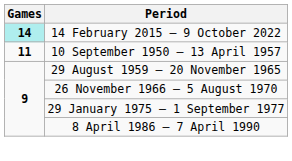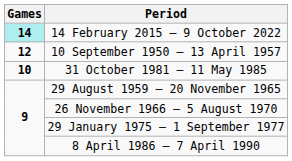 <table class="wikitable sortable" style="text-align:center;">
 <tr>
 <th>Games</th>
 <th>Period</th>
 </tr>
 <tr>
 <td style="background: paleturquoise;"><strong>14</strong></td>
 <td>14 February 2015 – 9 October 2022</td>
 </tr>
 <tr>
-<td><strong>11</strong></td>
+<td><strong>12</strong></td>
 <td>10 September 1950 – 13 April 1957</td>
+</tr>
+<tr>
+<td><strong>10</strong></td>
+<td>31 October 1981 – 11 May 1985</td>
 </tr>
 <tr>
 <td rowspan="4"><strong>9</strong></td>
 <td>29 August 1959 – 20 November 1965</td>
 </tr>
 <tr>
 <td>26 November 1966 – 5 August 1970</td>
 </tr>
 <tr>
 <td>29 January 1975 – 1 September 1977</td>
 </tr>
 <tr>
 <td>8 April 1986 – 7 April 1990</td>
 </tr>
 </table>
